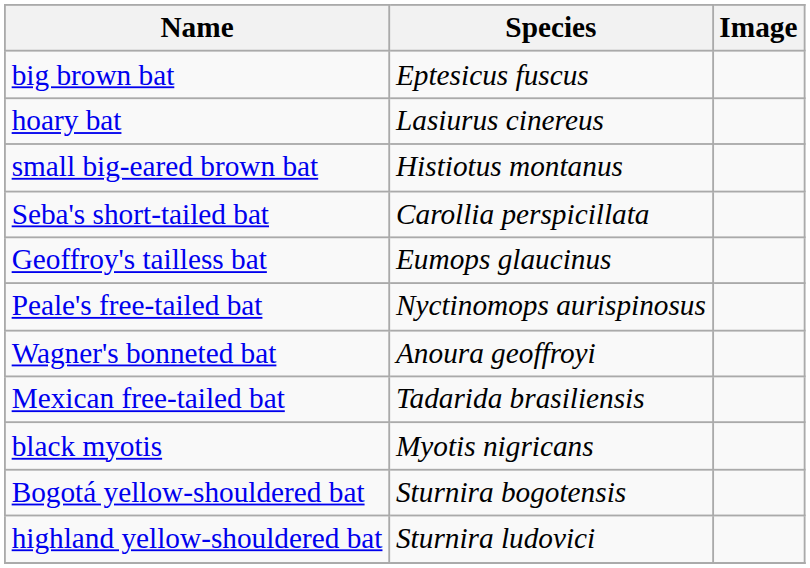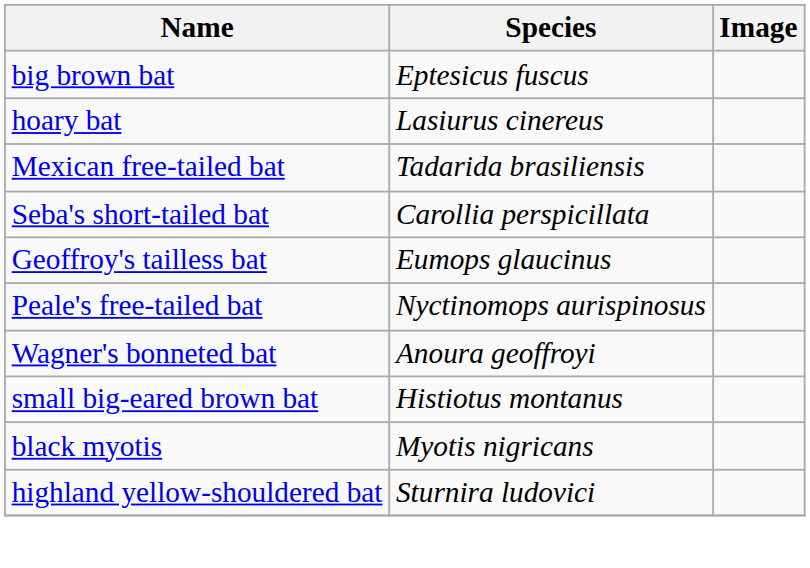 <table class="wikitable sortable mw-collapsible mw-collapsed">
 <tr>
 <th>Name</th>
 <th>Species</th>
 <th>Image</th>
 </tr>
 <tr>
 <td><a href='#'>big brown bat</a></td>
 <td><em>Eptesicus fuscus</em></td>
 <td></td>
 </tr>
 <tr>
 <td><a href='#'>hoary bat</a></td>
 <td><em>Lasiurus cinereus</em></td>
 <td></td>
 </tr>
 <tr>
-<td><a href='#'>small big-eared brown bat</a></td>
-<td><em>Histiotus montanus</em></td>
+<td><a href='#'>Mexican free-tailed bat</a></td>
+<td><em>Tadarida brasiliensis</em></td>
 <td></td>
 </tr>
 <tr>
 <td><a href='#'>Seba's short-tailed bat</a></td>
 <td><em>Carollia perspicillata</em></td>
 <td></td>
 </tr>
 <tr>
 <td><a href='#'>Geoffroy's tailless bat</a></td>
 <td><em>Eumops glaucinus</em></td>
 <td></td>
 </tr>
 <tr>
 <td><a href='#'>Peale's free-tailed bat</a></td>
 <td><em>Nyctinomops aurispinosus</em></td>
 <td></td>
 </tr>
 <tr>
 <td><a href='#'>Wagner's bonneted bat</a></td>
 <td><em>Anoura geoffroyi</em></td>
 <td></td>
 </tr>
 <tr>
-<td><a href='#'>Mexican free-tailed bat</a></td>
-<td><em>Tadarida brasiliensis</em></td>
+<td><a href='#'>small big-eared brown bat</a></td>
+<td><em>Histiotus montanus</em></td>
 <td></td>
 </tr>
 <tr>
 <td><a href='#'>black myotis</a></td>
 <td><em>Myotis nigricans</em></td>
-<td></td>
-</tr>
-<tr>
-<td><a href='#'>Bogotá yellow-shouldered bat</a></td>
-<td><em>Sturnira bogotensis</em></td>
 <td></td>
 </tr>
 <tr>
 <td><a href='#'>highland yellow-shouldered bat</a></td>
 <td><em>Sturnira ludovici</em></td>
 <td></td>
 </tr>
 <tr>
 </tr>
 </table>
